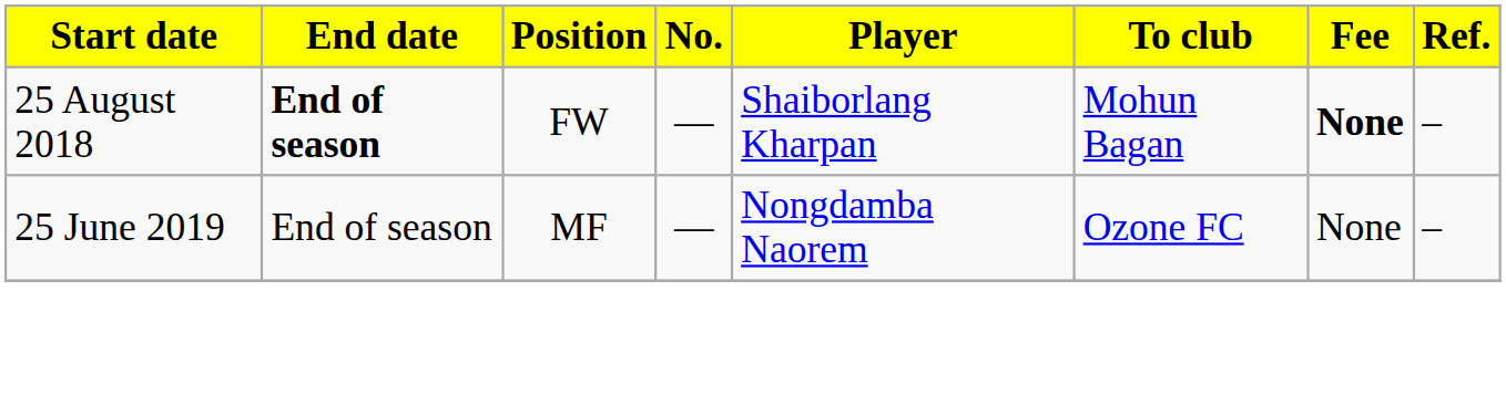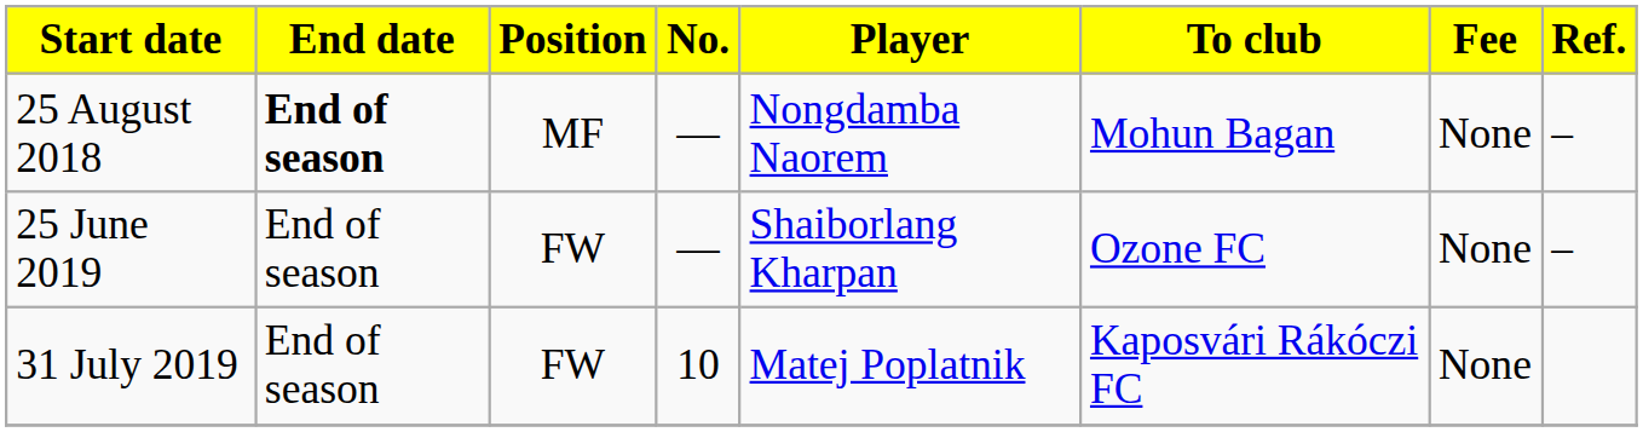 <table class="wikitable sortable">
 <tr>
 <th style="background:#FFFF00; color:Black;"><strong>Start date</strong></th>
 <th style="background:#FFFF00; color:Black;"><strong>End date</strong></th>
 <th style="background:#FFFF00; color:Black;"><strong>Position</strong></th>
 <th style="background:#FFFF00; color:Black;"><strong>No.</strong></th>
 <th style="background:#FFFF00; color:Black;"><strong>Player</strong></th>
 <th style="background:#FFFF00; color:Black;"><strong>To club</strong></th>
 <th style="background:#FFFF00; color:Black;"><strong>Fee</strong></th>
 <th style="background:#FFFF00; color:Black;"><strong>Ref.</strong></th>
 </tr>
 <tr>
 <td>25 August 2018</td>
 <td><strong>End of season</strong></td>
-<td style="text-align:center;">FW</td>
+<td style="text-align:center;">MF</td>
 <td style="text-align:center;">—</td>
-<td style="text-align:left;"> <a href='#'>Shaiborlang Kharpan</a></td>
+<td style="text-align:left;"> <a href='#'>Nongdamba Naorem</a></td>
 <td style="text-align:left;"> <a href='#'>Mohun Bagan</a></td>
-<td><strong>None</strong></td>
+<td>None</td>
 <td>–</td>
 </tr>
 <tr>
 <td>25 June 2019</td>
 <td>End of season</td>
-<td style="text-align:center;">MF</td>
+<td style="text-align:center;">FW</td>
 <td style="text-align:center;">—</td>
-<td style="text-align:left;"> <a href='#'>Nongdamba Naorem</a></td>
+<td style="text-align:left;"> <a href='#'>Shaiborlang Kharpan</a></td>
 <td style="text-align:left;"> <a href='#'>Ozone FC</a></td>
 <td>None</td>
 <td>–</td>
 </tr>
 <tr>
+<td>31 July 2019</td>
+<td>End of season</td>
+<td style="text-align:center;">FW</td>
+<td style="text-align:center;">10</td>
+<td style="text-align:left;"> <a href='#'>Matej Poplatnik</a></td>
+<td style="text-align:left;"><a href='#'>Kaposvári Rákóczi FC</a></td>
+<td>None</td>
+<td></td>
+</tr>
+<tr>
 </tr>
 </table>
